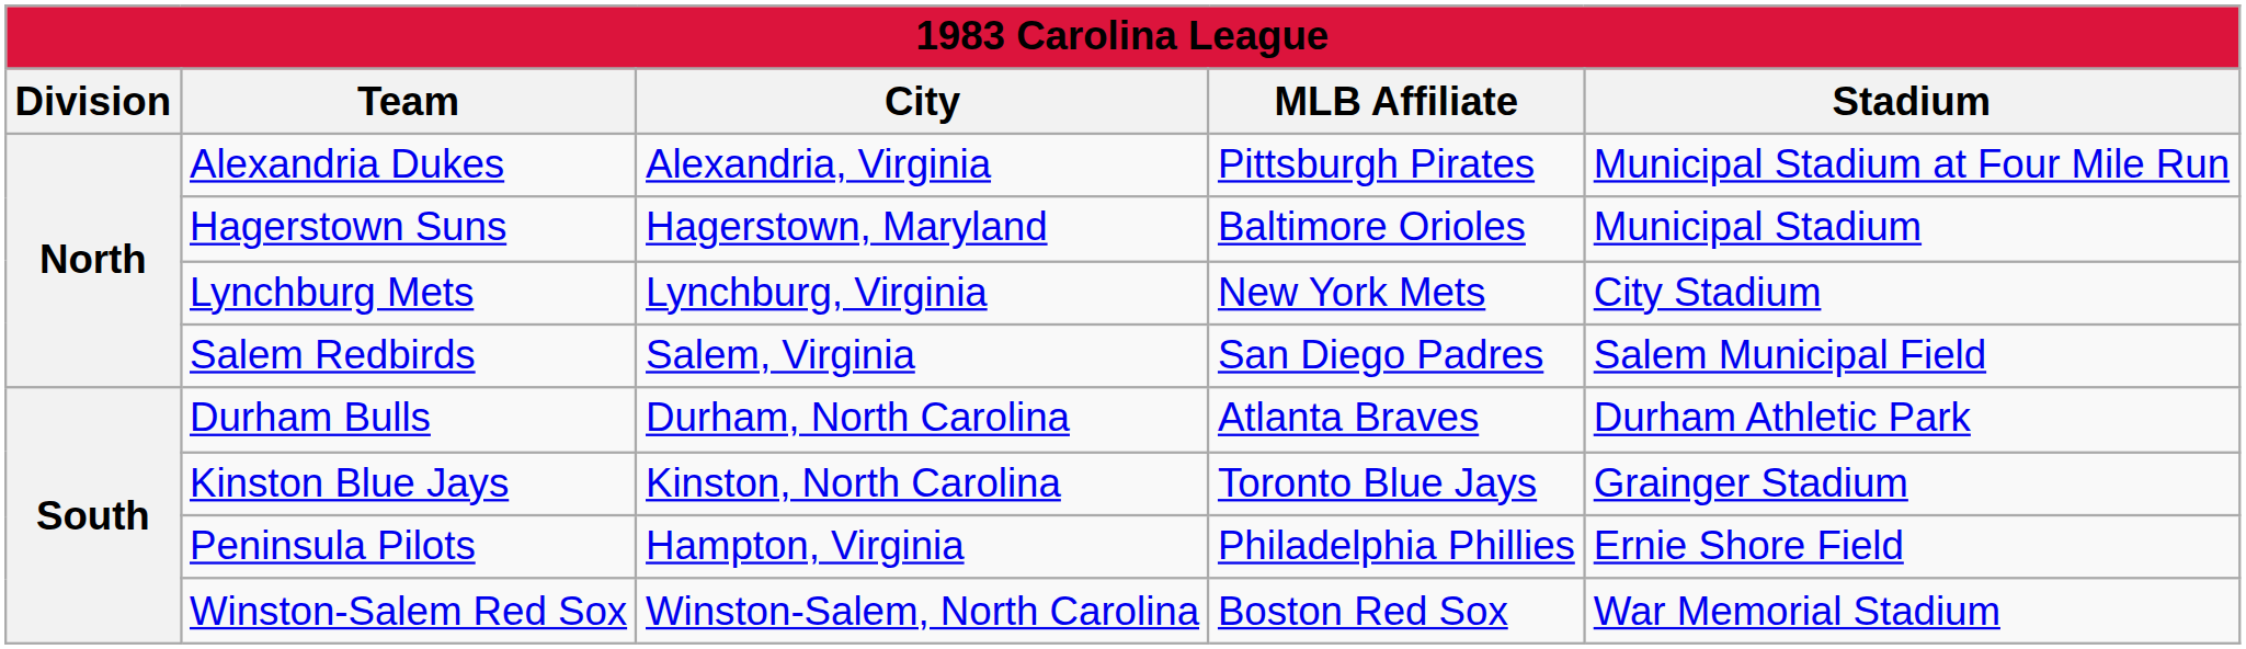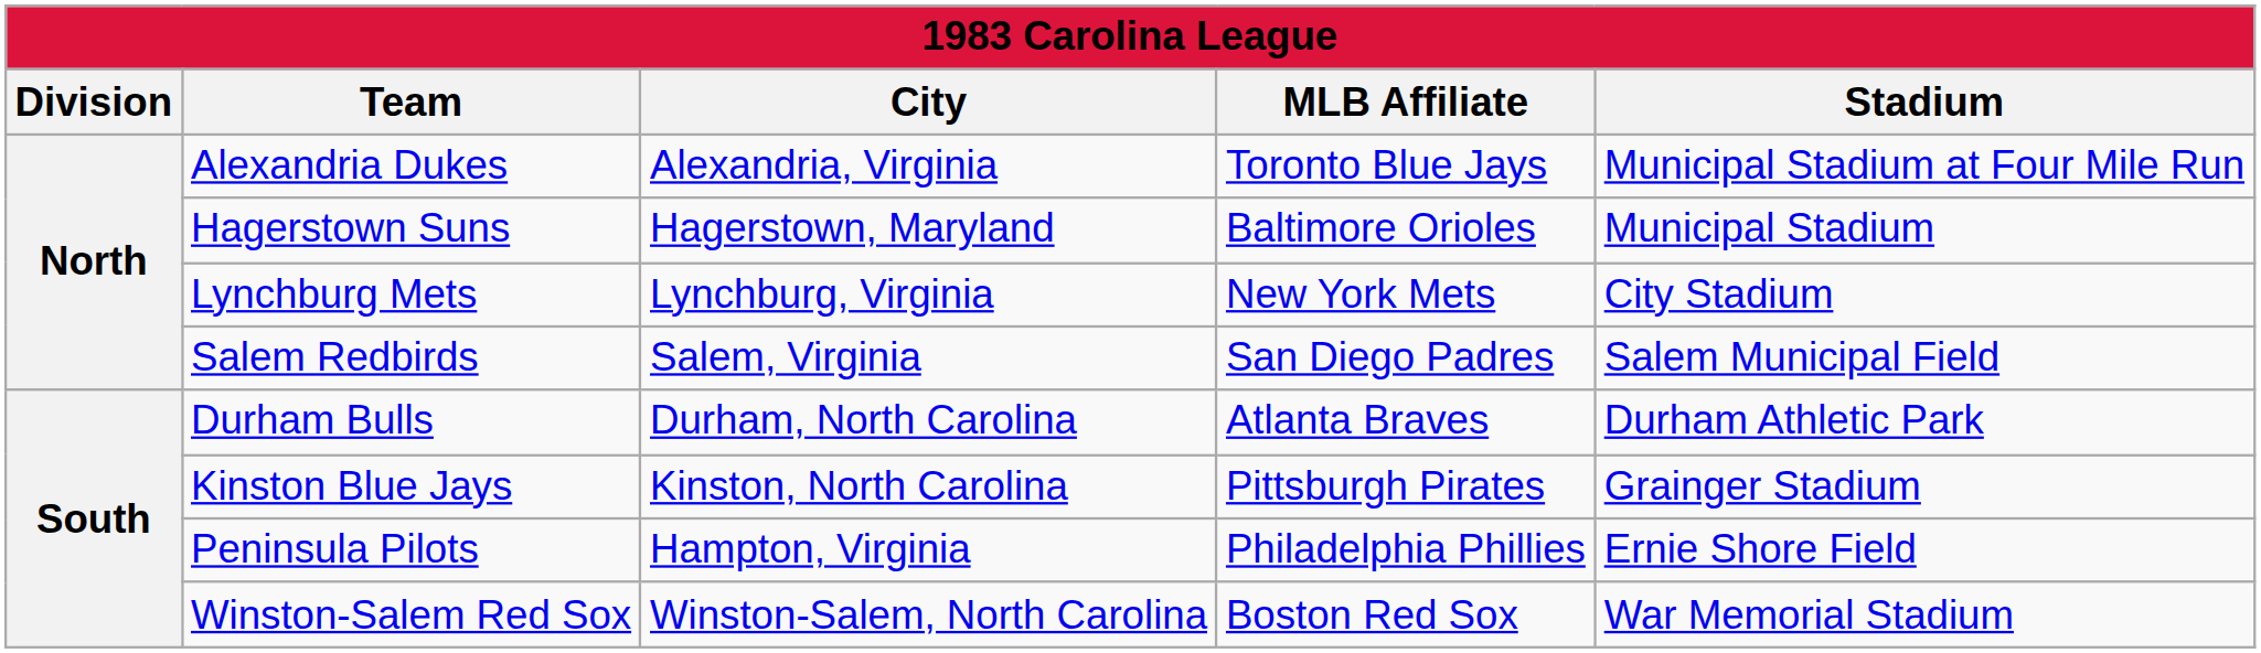 <table class="wikitable" style="width:auto">
 <tr>
 <td bgcolor="#DC143C" align="center" colspan="7"><strong><span>1983 Carolina League</span></strong></td>
 </tr>
 <tr>
 <th>Division</th>
 <th>Team</th>
 <th>City</th>
 <th>MLB Affiliate</th>
 <th>Stadium</th>
 </tr>
 <tr>
 <th rowspan="4">North</th>
 <td><a href='#'>Alexandria Dukes</a></td>
 <td><a href='#'>Alexandria, Virginia</a></td>
-<td><a href='#'>Pittsburgh Pirates</a></td>
+<td><a href='#'>Toronto Blue Jays</a></td>
 <td><a href='#'>Municipal Stadium at Four Mile Run</a></td>
 </tr>
 <tr>
 <td><a href='#'>Hagerstown Suns</a></td>
 <td><a href='#'>Hagerstown, Maryland</a></td>
 <td><a href='#'>Baltimore Orioles</a></td>
 <td><a href='#'>Municipal Stadium</a></td>
 </tr>
 <tr>
 <td><a href='#'>Lynchburg Mets</a></td>
 <td><a href='#'>Lynchburg, Virginia</a></td>
 <td><a href='#'>New York Mets</a></td>
 <td><a href='#'>City Stadium</a></td>
 </tr>
 <tr>
 <td><a href='#'>Salem Redbirds</a></td>
 <td><a href='#'>Salem, Virginia</a></td>
 <td><a href='#'>San Diego Padres</a></td>
 <td><a href='#'>Salem Municipal Field</a></td>
 </tr>
 <tr>
 <th rowspan="4">South</th>
 <td><a href='#'>Durham Bulls</a></td>
 <td><a href='#'>Durham, North Carolina</a></td>
 <td><a href='#'>Atlanta Braves</a></td>
 <td><a href='#'>Durham Athletic Park</a></td>
 </tr>
 <tr>
 <td><a href='#'>Kinston Blue Jays</a></td>
 <td><a href='#'>Kinston, North Carolina</a></td>
-<td><a href='#'>Toronto Blue Jays</a></td>
+<td><a href='#'>Pittsburgh Pirates</a></td>
 <td><a href='#'>Grainger Stadium</a></td>
 </tr>
 <tr>
 <td><a href='#'>Peninsula Pilots</a></td>
 <td><a href='#'>Hampton, Virginia</a></td>
 <td><a href='#'>Philadelphia Phillies</a></td>
 <td><a href='#'>Ernie Shore Field</a></td>
 </tr>
 <tr>
 <td><a href='#'>Winston-Salem Red Sox</a></td>
 <td><a href='#'>Winston-Salem, North Carolina</a></td>
 <td><a href='#'>Boston Red Sox</a></td>
 <td><a href='#'>War Memorial Stadium</a></td>
 </tr>
 </table>
